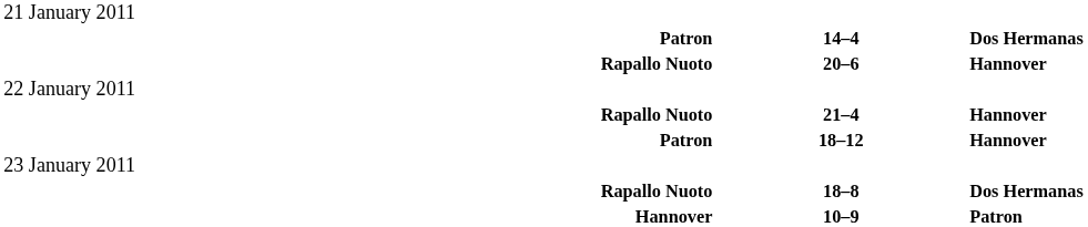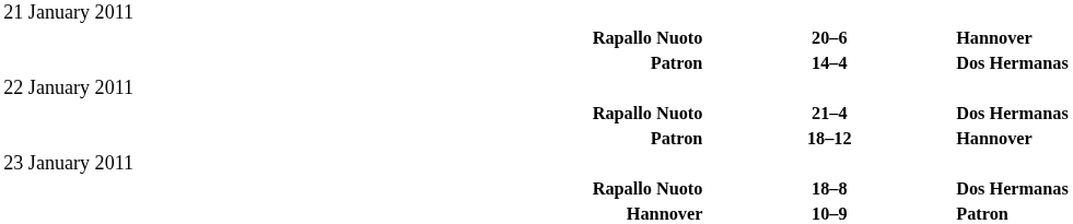 <table width=100% cellspacing=1>
 <tr>
 <th></th>
 <th></th>
 <th></th>
 </tr>
 <tr>
 <td>21 January 2011</td>
 </tr>
 <tr style=font-size:90%>
+<td align=right><strong>Rapallo Nuoto</strong></td>
+<td align=center><strong>20–6</strong></td>
+<td><strong>Hannover</strong></td>
+</tr>
+<tr style=font-size:90%>
 <td align=right><strong>Patron</strong></td>
 <td align=center><strong>14–4</strong></td>
 <td><strong>Dos Hermanas</strong></td>
-</tr>
-<tr style=font-size:90%>
-<td align=right><strong>Rapallo Nuoto</strong></td>
-<td align=center><strong>20–6</strong></td>
-<td><strong>Hannover</strong></td>
 </tr>
 <tr>
 <td>22 January 2011</td>
 </tr>
 <tr style=font-size:90%>
 <td align=right><strong>Rapallo Nuoto</strong></td>
 <td align=center><strong>21–4</strong></td>
-<td><strong>Hannover</strong></td>
+<td><strong>Dos Hermanas</strong></td>
 </tr>
 <tr style=font-size:90%>
 <td align=right><strong>Patron</strong></td>
 <td align=center><strong>18–12</strong></td>
 <td><strong>Hannover</strong></td>
 </tr>
 <tr>
 <td>23 January 2011</td>
 </tr>
 <tr style=font-size:90%>
 <td align=right><strong>Rapallo Nuoto</strong></td>
 <td align=center><strong>18–8</strong></td>
 <td><strong>Dos Hermanas</strong></td>
 </tr>
 <tr style=font-size:90%>
 <td align=right><strong>Hannover</strong></td>
 <td align=center><strong>10–9</strong></td>
 <td><strong>Patron</strong></td>
 </tr>
 </table>
